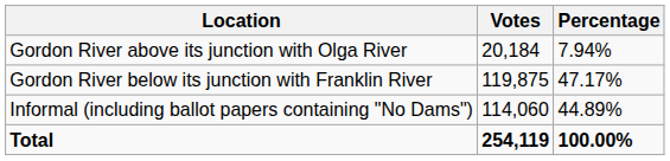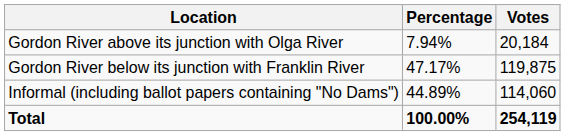 <table class="wikitable" style="font-size:95%;">
 <tr>
 <th>Location</th>
+<th>Percentage</th>
 <th>Votes</th>
-<th>Percentage</th>
 </tr>
 <tr>
 <td>Gordon River above its junction with Olga River</td>
+<td>7.94%</td>
 <td>20,184</td>
-<td>7.94%</td>
 </tr>
 <tr>
 <td>Gordon River below its junction with Franklin River</td>
+<td>47.17%</td>
 <td>119,875</td>
-<td>47.17%</td>
 </tr>
 <tr>
 <td>Informal (including ballot papers containing "No Dams")</td>
+<td>44.89%</td>
 <td>114,060</td>
-<td>44.89%</td>
 </tr>
 <tr>
 <td><strong>Total</strong></td>
+<td><strong>100.00%</strong></td>
 <td><strong>254,119</strong></td>
-<td><strong>100.00%</strong></td>
 </tr>
 </table>
